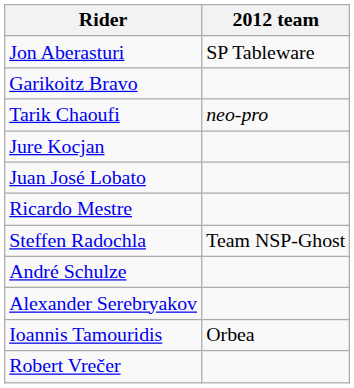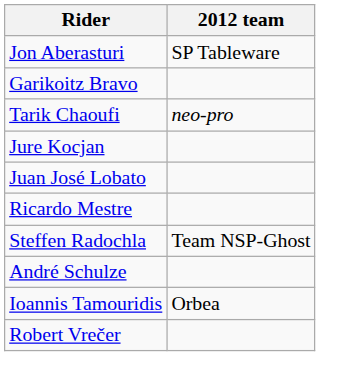 <table class="wikitable">
 <tr>
 <th>Rider</th>
 <th>2012 team</th>
 </tr>
 <tr>
 <td><a href='#'>Jon Aberasturi</a></td>
 <td>SP Tableware</td>
 </tr>
 <tr>
 <td><a href='#'>Garikoitz Bravo</a></td>
 <td></td>
 </tr>
 <tr>
 <td><a href='#'>Tarik Chaoufi</a></td>
 <td><em>neo-pro</em></td>
 </tr>
 <tr>
 <td><a href='#'>Jure Kocjan</a></td>
 <td></td>
 </tr>
 <tr>
 <td><a href='#'>Juan José Lobato</a></td>
 <td></td>
 </tr>
 <tr>
 <td><a href='#'>Ricardo Mestre</a></td>
 <td></td>
 </tr>
 <tr>
 <td><a href='#'>Steffen Radochla</a></td>
 <td>Team NSP-Ghost</td>
 </tr>
 <tr>
 <td><a href='#'>André Schulze</a></td>
 <td></td>
 </tr>
 <tr>
-<td><a href='#'>Alexander Serebryakov</a></td>
-<td></td>
-</tr>
-<tr>
 <td><a href='#'>Ioannis Tamouridis</a></td>
 <td>Orbea</td>
 </tr>
 <tr>
 <td><a href='#'>Robert Vrečer</a></td>
 <td></td>
 </tr>
 </table>
